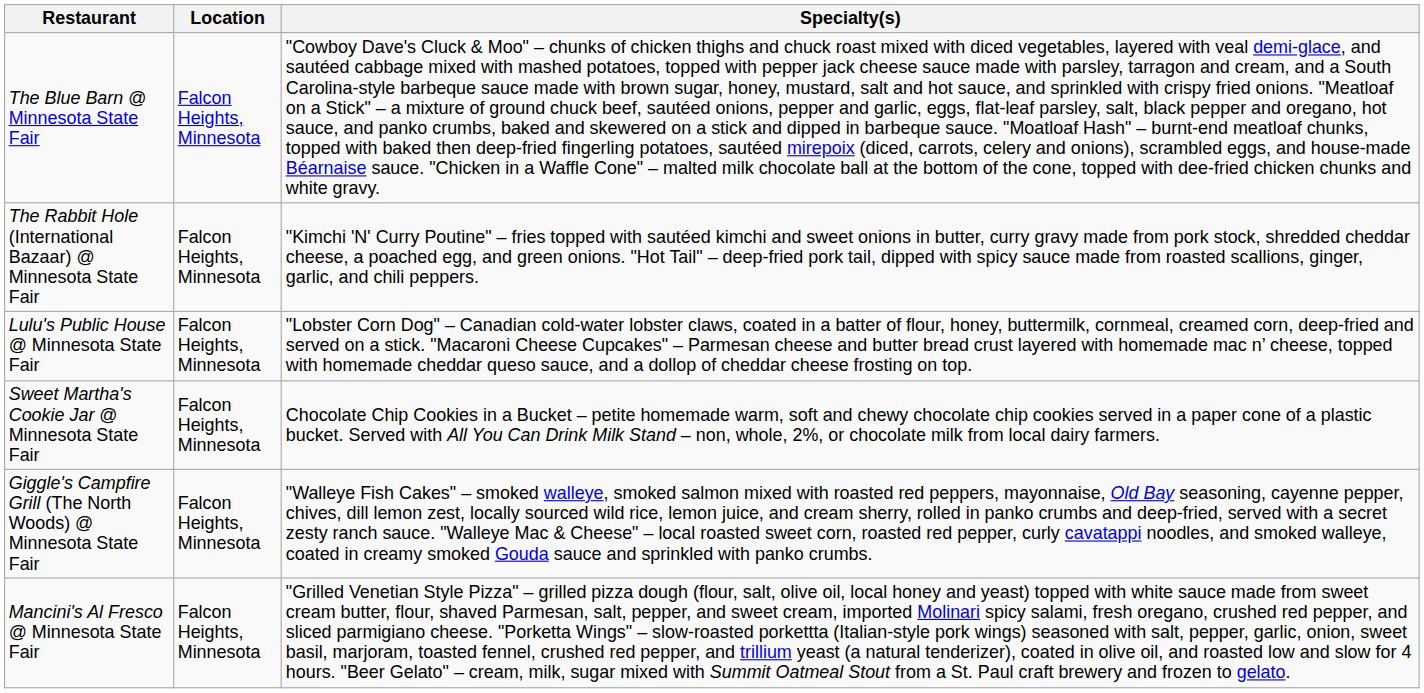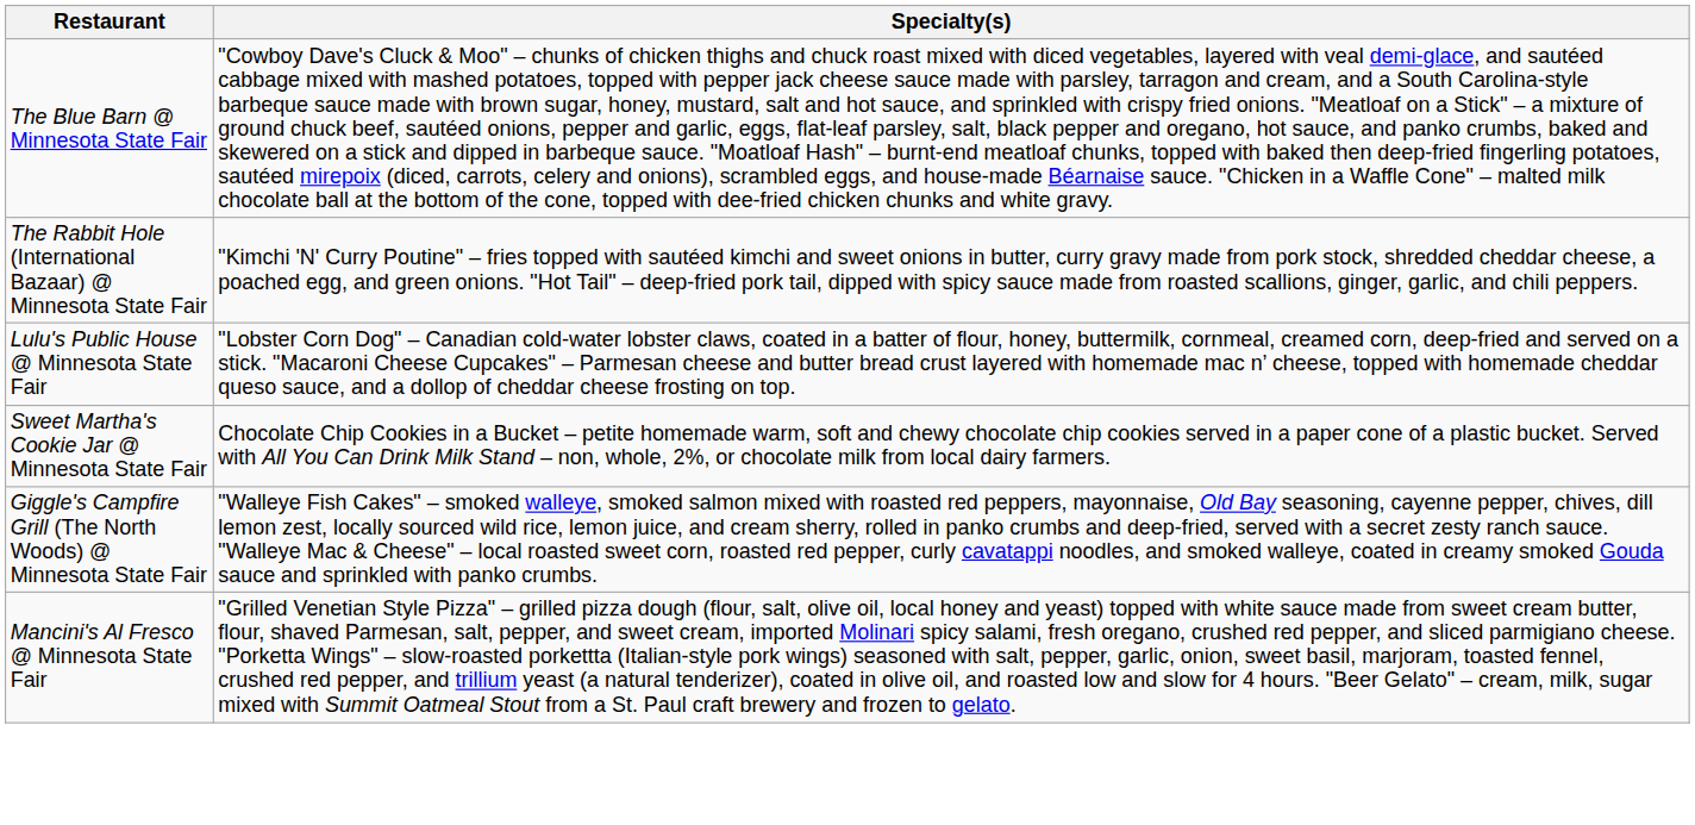 <table class="wikitable" style="width:100%;">
 <tr>
 <th>Restaurant</th>
-<th>Location</th>
 <th>Specialty(s)</th>
 </tr>
 <tr>
 <td><em>The Blue Barn</em> @ <a href='#'>Minnesota State Fair</a></td>
-<td><a href='#'>Falcon Heights, Minnesota</a></td>
 <td>"Cowboy Dave's Cluck & Moo" – chunks of chicken thighs and chuck roast mixed with diced vegetables, layered with veal <a href='#'>demi-glace</a>, and sautéed cabbage mixed with mashed potatoes, topped with pepper jack cheese sauce made with parsley, tarragon and cream, and a South Carolina-style barbeque sauce made with brown sugar, honey, mustard, salt and hot sauce, and sprinkled with crispy fried onions. "Meatloaf on a Stick" – a mixture of ground chuck beef, sautéed onions, pepper and garlic, eggs, flat-leaf parsley, salt, black pepper and oregano, hot sauce, and panko crumbs, baked and skewered on a stick and dipped in barbeque sauce. "Moatloaf Hash" – burnt-end meatloaf chunks, topped with baked then deep-fried fingerling potatoes, sautéed <a href='#'>mirepoix</a> (diced, carrots, celery and onions), scrambled eggs, and house-made <a href='#'>Béarnaise</a> sauce. "Chicken in a Waffle Cone" – malted milk chocolate ball at the bottom of the cone, topped with dee-fried chicken chunks and white gravy.</td>
 </tr>
 <tr>
 <td><em>The Rabbit Hole</em> (International Bazaar) @ Minnesota State Fair</td>
-<td>Falcon Heights, Minnesota</td>
 <td>"Kimchi 'N' Curry Poutine" – fries topped with sautéed kimchi and sweet onions in butter, curry gravy made from pork stock, shredded cheddar cheese, a poached egg, and green onions. "Hot Tail" – deep-fried pork tail, dipped with spicy sauce made from roasted scallions, ginger, garlic, and chili peppers.</td>
 </tr>
 <tr>
 <td><em>Lulu's Public House</em> @ Minnesota State Fair</td>
-<td>Falcon Heights, Minnesota</td>
 <td>"Lobster Corn Dog" – Canadian cold-water lobster claws, coated in a batter of flour, honey, buttermilk, cornmeal, creamed corn, deep-fried and served on a stick. "Macaroni Cheese Cupcakes" – Parmesan cheese and butter bread crust layered with homemade mac n’ cheese, topped with homemade cheddar queso sauce, and a dollop of cheddar cheese frosting on top.</td>
 </tr>
 <tr>
 <td><em>Sweet Martha's Cookie Jar</em> @ Minnesota State Fair</td>
-<td>Falcon Heights, Minnesota</td>
 <td>Chocolate Chip Cookies in a Bucket – petite homemade warm, soft and chewy chocolate chip cookies served in a paper cone of a plastic bucket.  Served with <em>All You Can Drink Milk Stand</em> – non, whole, 2%, or chocolate milk from local dairy farmers.</td>
 </tr>
 <tr>
 <td><em>Giggle's Campfire Grill</em> (The North Woods) @ Minnesota State Fair</td>
-<td>Falcon Heights, Minnesota</td>
 <td>"Walleye Fish Cakes" – smoked <a href='#'>walleye</a>, smoked salmon mixed with roasted red peppers, mayonnaise, <em><a href='#'>Old Bay</a></em> seasoning, cayenne pepper, chives, dill lemon zest, locally sourced wild rice, lemon juice, and cream sherry, rolled in panko crumbs and deep-fried, served with a secret zesty ranch sauce. "Walleye Mac & Cheese" – local roasted sweet corn, roasted red pepper, curly <a href='#'>cavatappi</a> noodles, and smoked walleye, coated in creamy smoked <a href='#'>Gouda</a> sauce and sprinkled with panko crumbs.</td>
 </tr>
 <tr>
 <td><em>Mancini's Al Fresco</em> @ Minnesota State Fair</td>
-<td>Falcon Heights, Minnesota</td>
 <td>"Grilled Venetian Style Pizza" – grilled pizza dough (flour, salt, olive oil, local honey and yeast) topped with white sauce made from sweet cream butter, flour, shaved Parmesan, salt, pepper, and sweet cream, imported <a href='#'>Molinari</a> spicy salami, fresh oregano,  crushed red pepper, and sliced parmigiano cheese. "Porketta Wings" – slow-roasted porkettta (Italian-style pork wings) seasoned with salt, pepper, garlic, onion, sweet basil, marjoram, toasted fennel, crushed red pepper, and <a href='#'>trillium</a> yeast (a natural tenderizer), coated in olive oil, and roasted low and slow for 4 hours. "Beer Gelato" – cream, milk, sugar mixed with <em>Summit Oatmeal Stout</em> from a St. Paul craft brewery and frozen to <a href='#'>gelato</a>.</td>
 </tr>
 </table>
